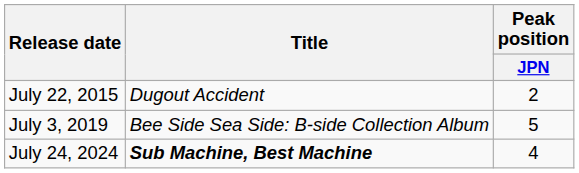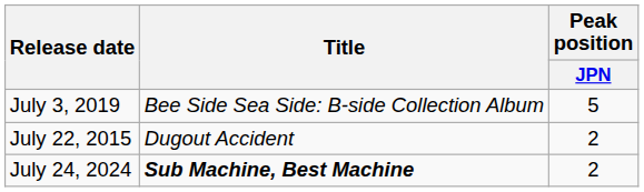 <table class="wikitable">
 <tr>
 <th scope="col" rowspan="2">Release date</th>
 <th scope="col" rowspan="2">Title</th>
 <th scope="col" colspan="1">Peak position</th>
 </tr>
 <tr>
 <th scope="col" style="width:3em;font-size:90%"><a href='#'>JPN</a><br></th>
 </tr>
 <tr>
+<td>July 3, 2019</td>
+<td><em>Bee Side Sea Side: B-side Collection Album</em></td>
+<td align="center">5</td>
+</tr>
+<tr>
 <td>July 22, 2015</td>
 <td><em>Dugout Accident</em></td>
 <td align="center">2</td>
 </tr>
 <tr>
-<td>July 3, 2019</td>
-<td><em>Bee Side Sea Side: B-side Collection Album</em></td>
-<td align="center">5</td>
-</tr>
-<tr>
 <td>July 24, 2024</td>
 <td><strong><em>Sub Machine, Best Machine</em></strong></td>
-<td align="center">4</td>
+<td align="center">2</td>
 </tr>
 </table>
